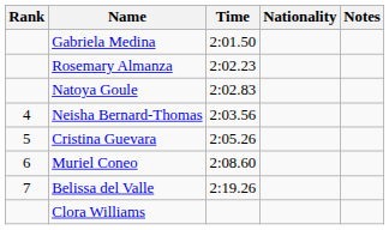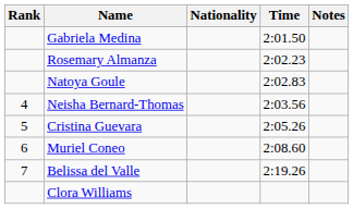 <table class="wikitable sortable" style="text-align:center">
 <tr>
 <th>Rank</th>
 <th>Name</th>
+<th>Nationality</th>
 <th>Time</th>
-<th>Nationality</th>
 <th>Notes</th>
 </tr>
 <tr>
 <td></td>
 <td align=left><a href='#'>Gabriela Medina</a></td>
+<td align=left></td>
 <td>2:01.50</td>
-<td align=left></td>
 <td></td>
 </tr>
 <tr>
 <td></td>
 <td align=left><a href='#'>Rosemary Almanza</a></td>
+<td align=left></td>
 <td>2:02.23</td>
-<td align=left></td>
 <td></td>
 </tr>
 <tr>
 <td></td>
 <td align=left><a href='#'>Natoya Goule</a></td>
+<td align=left></td>
 <td>2:02.83</td>
-<td align=left></td>
 <td></td>
 </tr>
 <tr>
 <td>4</td>
 <td align=left><a href='#'>Neisha Bernard-Thomas</a></td>
+<td align=left></td>
 <td>2:03.56</td>
-<td align=left></td>
 <td></td>
 </tr>
 <tr>
 <td>5</td>
 <td align=left><a href='#'>Cristina Guevara</a></td>
+<td align=left></td>
 <td>2:05.26</td>
-<td align=left></td>
 <td></td>
 </tr>
 <tr>
 <td>6</td>
 <td align=left><a href='#'>Muriel Coneo</a></td>
+<td align=left></td>
 <td>2:08.60</td>
-<td align=left></td>
 <td></td>
 </tr>
 <tr>
 <td>7</td>
 <td align=left><a href='#'>Belissa del Valle</a></td>
+<td align=left></td>
 <td>2:19.26</td>
-<td align=left></td>
 <td></td>
 </tr>
 <tr>
 <td></td>
 <td align=left><a href='#'>Clora Williams</a></td>
+<td align=left></td>
 <td></td>
-<td align=left></td>
 <td></td>
 </tr>
 </table>
